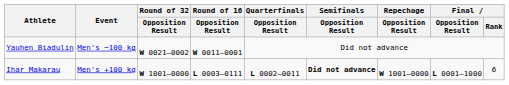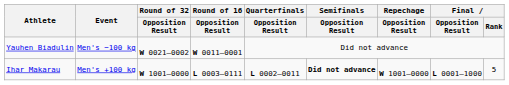 <table class="wikitable" style="font-size:90%">
 <tr>
 <th rowspan="2">Athlete</th>
 <th rowspan="2">Event</th>
 <th>Round of 32</th>
 <th>Round of 16</th>
 <th>Quarterfinals</th>
 <th>Semifinals</th>
 <th>Repechage</th>
 <th colspan=2>Final / </th>
 </tr>
 <tr style="font-size:95%">
 <th>Opposition<br>Result</th>
 <th>Opposition<br>Result</th>
 <th>Opposition<br>Result</th>
 <th>Opposition<br>Result</th>
 <th>Opposition<br>Result</th>
 <th>Opposition<br>Result</th>
 <th>Rank</th>
 </tr>
 <tr align=center>
 <td align=left><a href='#'>Yauhen Biadulin</a></td>
 <td align=left><a href='#'>Men's −100 kg</a></td>
 <td><br><strong>W</strong> 0021–0002</td>
 <td><br><strong>W</strong> 0011–0001</td>
 <td colspan=5>Did not advance</td>
 </tr>
 <tr align=center>
 <td align=left><a href='#'>Ihar Makarau</a></td>
 <td align=left><a href='#'>Men's +100 kg</a></td>
 <td><br><strong>W</strong> 1001–0000</td>
 <td><br><strong>L</strong> 0003–0111</td>
 <td><br><strong>L</strong> 0002–0011</td>
 <td><strong>Did not advance</strong></td>
 <td><br><strong>W</strong> 1001–0000</td>
 <td><br><strong>L</strong> 0001–1000</td>
-<td>6</td>
+<td>5</td>
 </tr>
 </table>
